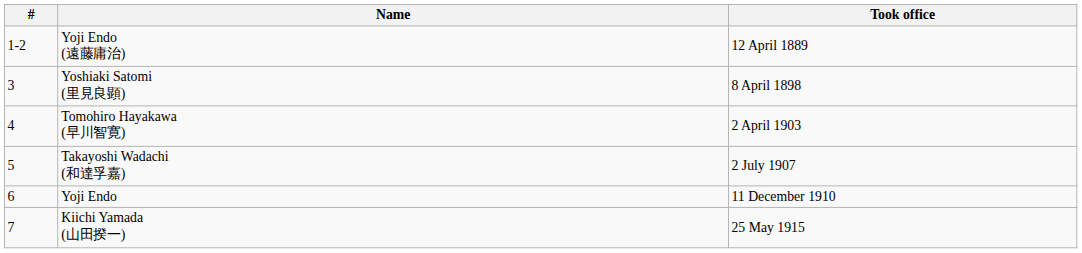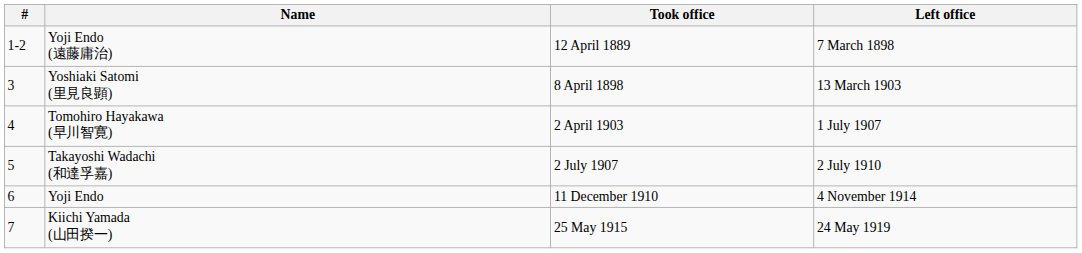 <table class="wikitable">
 <tr>
 <th width="2%"><strong>#</strong></th>
 <th width="25%"><strong>Name</strong></th>
 <th width="13%"><strong>Took office</strong></th>
+<th width="13%"><strong>Left office</strong></th>
 </tr>
 <tr>
 <td>1-2</td>
 <td>Yoji Endo<br>(遠藤庸治)</td>
 <td>12 April 1889</td>
+<td>7 March 1898</td>
 </tr>
 <tr>
 <td>3</td>
 <td>Yoshiaki Satomi<br>(里見良顕)</td>
 <td>8 April 1898</td>
+<td>13 March 1903</td>
 </tr>
 <tr>
 <td>4</td>
 <td>Tomohiro Hayakawa<br>(早川智寛)</td>
 <td>2 April 1903</td>
+<td>1 July 1907</td>
 </tr>
 <tr>
 <td>5</td>
 <td>Takayoshi Wadachi<br>(和達孚嘉)</td>
 <td>2 July 1907</td>
+<td>2 July 1910</td>
 </tr>
 <tr>
 <td>6</td>
 <td>Yoji Endo<br></td>
 <td>11 December 1910</td>
+<td>4 November 1914</td>
 </tr>
 <tr>
 <td>7</td>
 <td>Kiichi Yamada<br>(山田揆一)</td>
 <td>25 May 1915</td>
+<td>24 May 1919</td>
 </tr>
 </table>
